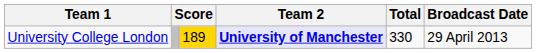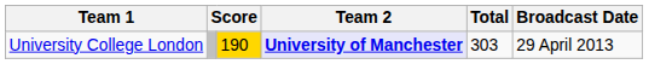 <table class="wikitable" border="1">
 <tr>
 <th>Team 1</th>
 <th colspan=2>Score</th>
 <th>Team 2</th>
 <th>Total</th>
 <th>Broadcast Date</th>
 </tr>
 <tr>
 <td><a href='#'>University College London</a></td>
 <td style="background:silver"></td>
-<td style="background:gold">189</td>
+<td style="background:gold">190</td>
 <td style="background: lavender;"><strong><a href='#'>University of Manchester</a></strong></td>
-<td>330</td>
+<td>303</td>
 <td>29 April 2013</td>
 </tr>
 </table>
